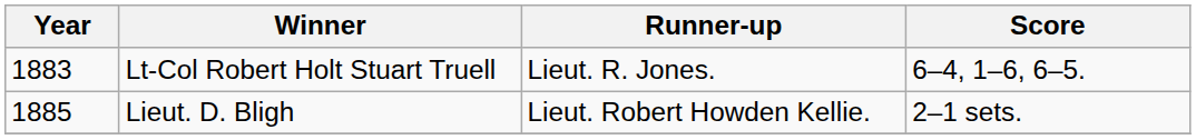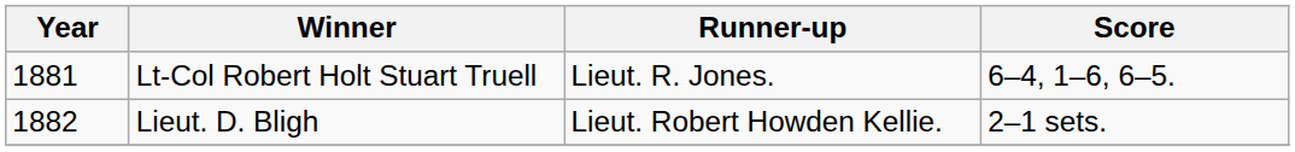 <table class="wikitable">
 <tr>
 <th style="width:60px;">Year</th>
 <th style="width:230px;">Winner</th>
 <th style="width:220px;">Runner-up</th>
 <th style="width:160px;">Score</th>
 </tr>
 <tr>
-<td>1883</td>
+<td>1881</td>
 <td> Lt-Col Robert Holt Stuart Truell</td>
 <td> Lieut. R. Jones.</td>
 <td>6–4, 1–6, 6–5.</td>
 </tr>
 <tr>
-<td>1885</td>
+<td>1882</td>
 <td> Lieut. D. Bligh</td>
 <td>  Lieut. Robert Howden Kellie.</td>
 <td>2–1 sets.</td>
 </tr>
 <tr>
 </tr>
 </table>
